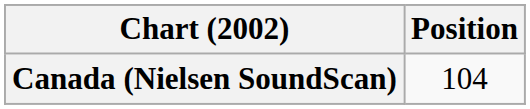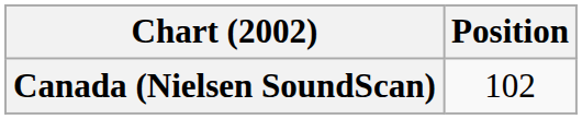 <table class="wikitable plainrowheaders">
 <tr>
 <th scope="col">Chart (2002)</th>
 <th scope="col">Position</th>
 </tr>
 <tr>
 <th scope="row">Canada (Nielsen SoundScan)</th>
-<td align=center>104</td>
+<td align=center>102</td>
 </tr>
 </table>
